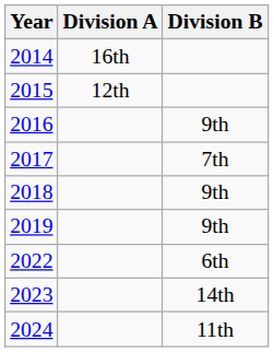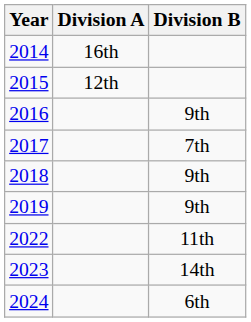 <table class="wikitable" style="text-align:center">
 <tr>
 <th>Year</th>
 <th>Division A</th>
 <th>Division B</th>
 </tr>
 <tr>
 <td><a href='#'>2014</a></td>
 <td>16th</td>
 <td></td>
 </tr>
 <tr>
 <td><a href='#'>2015</a></td>
 <td>12th</td>
 <td></td>
 </tr>
 <tr>
 <td><a href='#'>2016</a></td>
 <td></td>
 <td>9th</td>
 </tr>
 <tr>
 <td><a href='#'>2017</a></td>
 <td></td>
 <td>7th</td>
 </tr>
 <tr>
 <td><a href='#'>2018</a></td>
 <td></td>
 <td>9th</td>
 </tr>
 <tr>
 <td><a href='#'>2019</a></td>
 <td></td>
 <td>9th</td>
 </tr>
 <tr>
 <td><a href='#'>2022</a></td>
 <td></td>
-<td>6th</td>
+<td>11th</td>
 </tr>
 <tr>
 <td><a href='#'>2023</a></td>
 <td></td>
 <td>14th</td>
 </tr>
 <tr>
 <td><a href='#'>2024</a></td>
 <td></td>
-<td>11th</td>
+<td>6th</td>
 </tr>
 </table>
